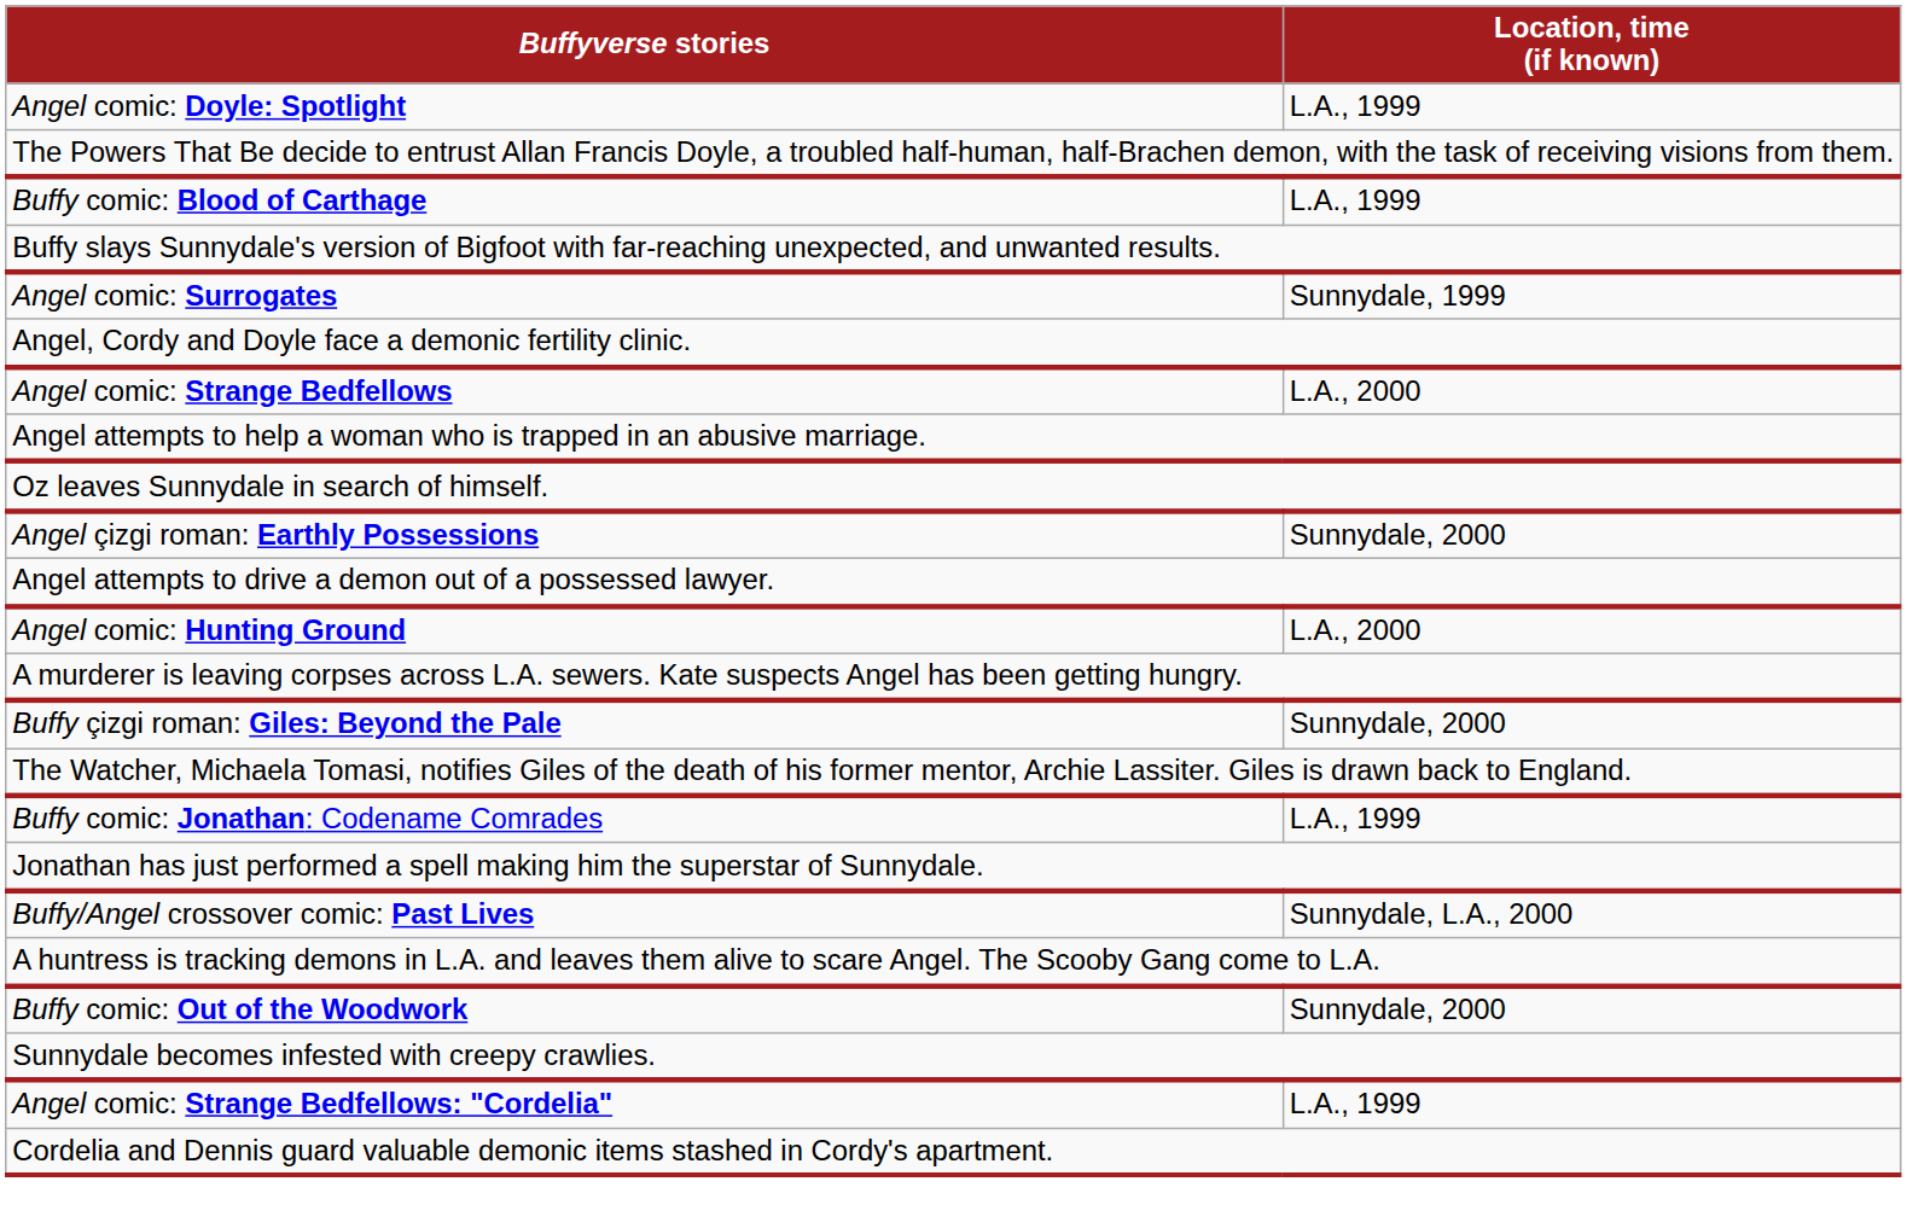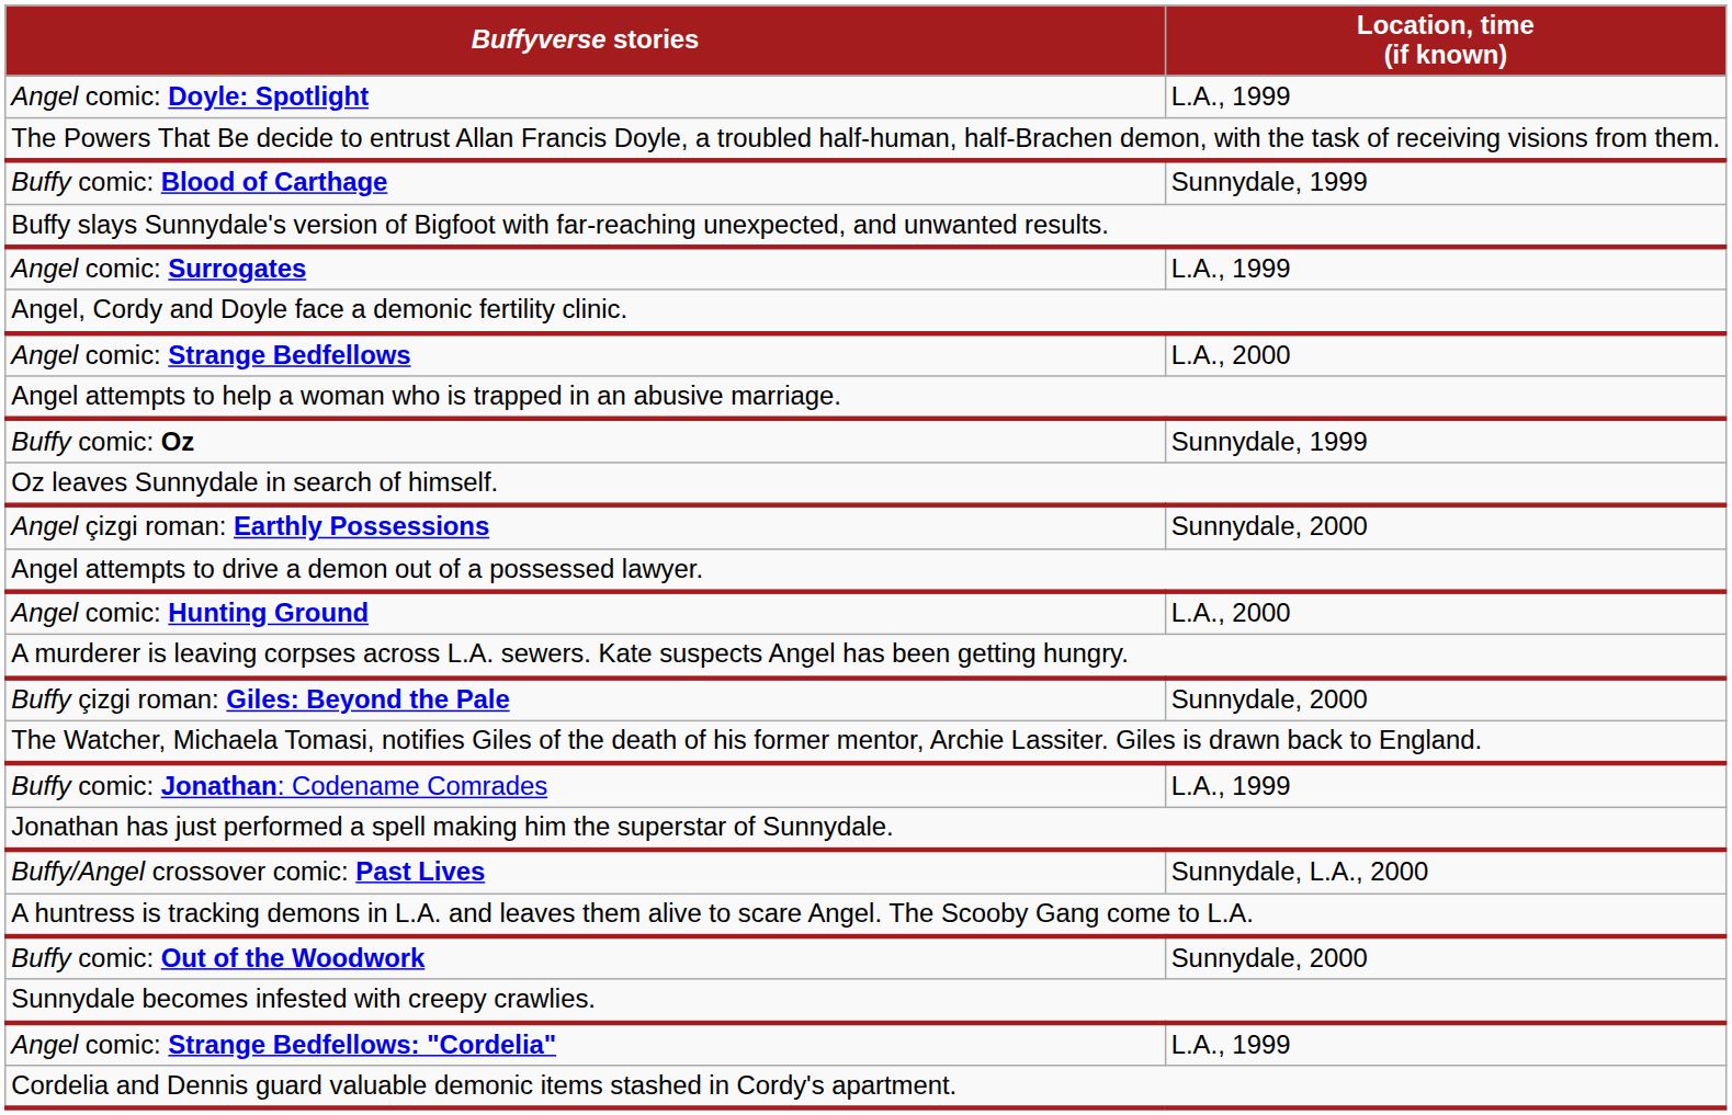 <table class="wikitable">
 <tr>
 <th style="background: #A41C1E; color: white;"><em>Buffyverse</em> stories</th>
 <th style="background: #A41C1E; color: white;"><strong>Location, time</strong><br>(if known)</th>
 </tr>
 <tr>
 <td><em>Angel</em> comic: <strong><a href='#'>Doyle: Spotlight</a></strong></td>
 <td>L.A., 1999</td>
 </tr>
 <tr>
 <td style="border-bottom: 3px solid #A41C1E;" colspan="2">The Powers That Be decide to entrust Allan Francis Doyle, a troubled half-human, half-Brachen demon, with the task of receiving visions from them.</td>
 </tr>
 <tr>
 <td><em>Buffy</em> comic: <strong><a href='#'>Blood of Carthage</a></strong></td>
-<td>L.A., 1999</td>
+<td>Sunnydale, 1999</td>
 </tr>
 <tr>
 <td style="border-bottom: 3px solid #A41C1E;" colspan="2">Buffy slays Sunnydale's version of Bigfoot with far-reaching unexpected, and unwanted results.</td>
 </tr>
 <tr>
 <td><em>Angel</em> comic: <strong><a href='#'>Surrogates</a></strong></td>
-<td>Sunnydale, 1999</td>
+<td>L.A., 1999</td>
 </tr>
 <tr>
 <td style="border-bottom: 3px solid #A41C1E;" colspan="2">Angel, Cordy and Doyle face a demonic fertility clinic.</td>
 </tr>
 <tr>
 <td><em>Angel</em> comic: <strong><a href='#'>Strange Bedfellows</a></strong></td>
 <td>L.A., 2000</td>
 </tr>
 <tr>
 <td style="border-bottom: 3px solid #A41C1E;" colspan="2">Angel attempts to help a woman who is trapped in an abusive marriage.</td>
+</tr>
+<tr>
+<td><em>Buffy</em> comic: <strong>Oz</strong></td>
+<td>Sunnydale, 1999</td>
 </tr>
 <tr>
 <td style="border-bottom: 3px solid #A41C1E;" colspan="2">Oz leaves Sunnydale in search of himself.</td>
 </tr>
 <tr ' Angel comic: >
 <td><em>Angel</em> çizgi roman: <strong><a href='#'>Earthly Possessions</a></strong></td>
 <td>Sunnydale, 2000</td>
 </tr>
 <tr>
 <td style="border-bottom: 3px solid #A41C1E;" colspan="2">Angel attempts to drive a demon out of a possessed lawyer.</td>
 </tr>
 <tr>
 <td><em>Angel</em> comic: <strong><a href='#'>Hunting Ground</a></strong></td>
 <td>L.A., 2000</td>
 </tr>
 <tr>
 <td style="border-bottom: 3px solid #A41C1E;" colspan="2">A murderer is leaving corpses across L.A. sewers. Kate suspects Angel has been getting hungry.</td>
 </tr>
 <tr>
 <td><em>Buffy</em> çizgi roman: <strong><a href='#'>Giles: Beyond the Pale</a></strong></td>
 <td>Sunnydale, 2000</td>
 </tr>
 <tr>
 <td style="border-bottom: 3px solid #A41C1E;" colspan="2">The Watcher, Michaela Tomasi, notifies Giles of the death of his former mentor, Archie Lassiter. Giles is drawn back to England.</td>
 </tr>
 <tr>
 <td><em>Buffy</em> comic: <strong><a href='#'>Jonathan</strong>: Codename Comrades<strong></a></strong></td>
 <td>L.A., 1999</td>
 </tr>
 <tr>
 <td style="border-bottom: 3px solid #A41C1E;" colspan="2">Jonathan has just performed a spell making him the superstar of Sunnydale.</td>
 </tr>
 <tr>
 <td><em>Buffy/Angel</em> crossover comic: <strong><a href='#'>Past Lives</a></strong></td>
 <td>Sunnydale, L.A., 2000</td>
 </tr>
 <tr>
 <td style="border-bottom: 3px solid #A41C1E;" colspan="2">A huntress is tracking demons in L.A. and leaves them alive to scare Angel. The Scooby Gang come to L.A.</td>
 </tr>
 <tr>
 <td><em>Buffy</em> comic: <strong><a href='#'>Out of the Woodwork</a></strong></td>
 <td>Sunnydale, 2000</td>
 </tr>
 <tr>
 <td style="border-bottom: 3px solid #A41C1E;" colspan="2">Sunnydale becomes infested with creepy crawlies.</td>
 </tr>
 <tr>
 <td><em>Angel</em> comic: <strong><a href='#'>Strange Bedfellows: "Cordelia"</a></strong></td>
 <td>L.A., 1999</td>
 </tr>
 <tr>
 <td style="border-bottom: 3px solid #A41C1E;" colspan="2">Cordelia and Dennis guard valuable demonic items stashed in Cordy's apartment.</td>
 </tr>
 </table>
